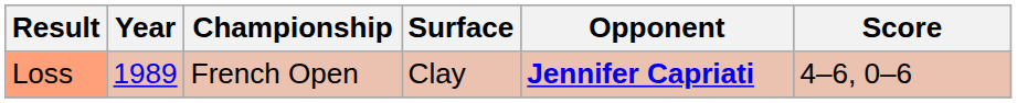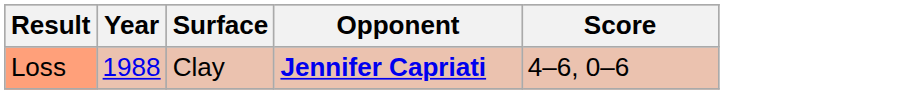 <table class="sortable wikitable" style=font-size:97%>
 <tr>
 <th>Result</th>
 <th>Year</th>
-<th style="width:110px">Championship</th>
 <th style="width:50px">Surface</th>
 <th style="width:140px">Opponent</th>
 <th style="width:110px" class="unsortable">Score</th>
 </tr>
 <tr bgcolor=#EBC2AF>
 <td style="background:#ffa07a;">Loss</td>
-<td><a href='#'>1989</a></td>
-<td>French Open</td>
+<td><a href='#'>1988</a></td>
 <td>Clay</td>
 <td><strong> <a href='#'>Jennifer Capriati</a></strong></td>
 <td>4–6, 0–6</td>
 </tr>
 </table>
